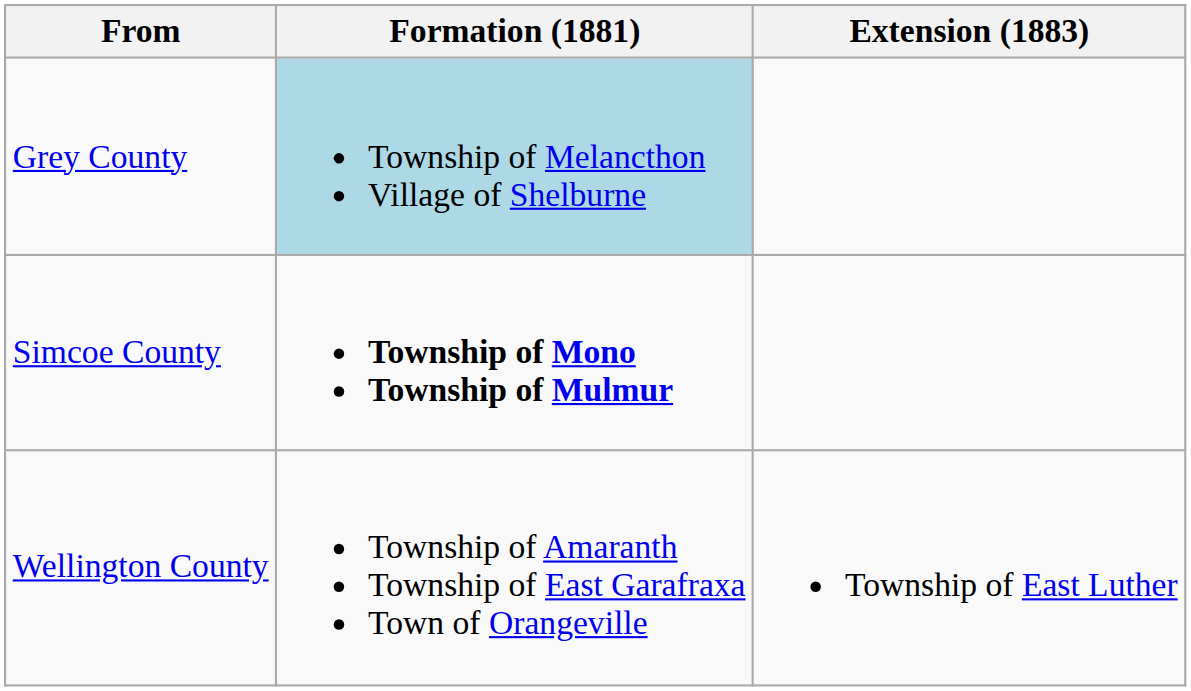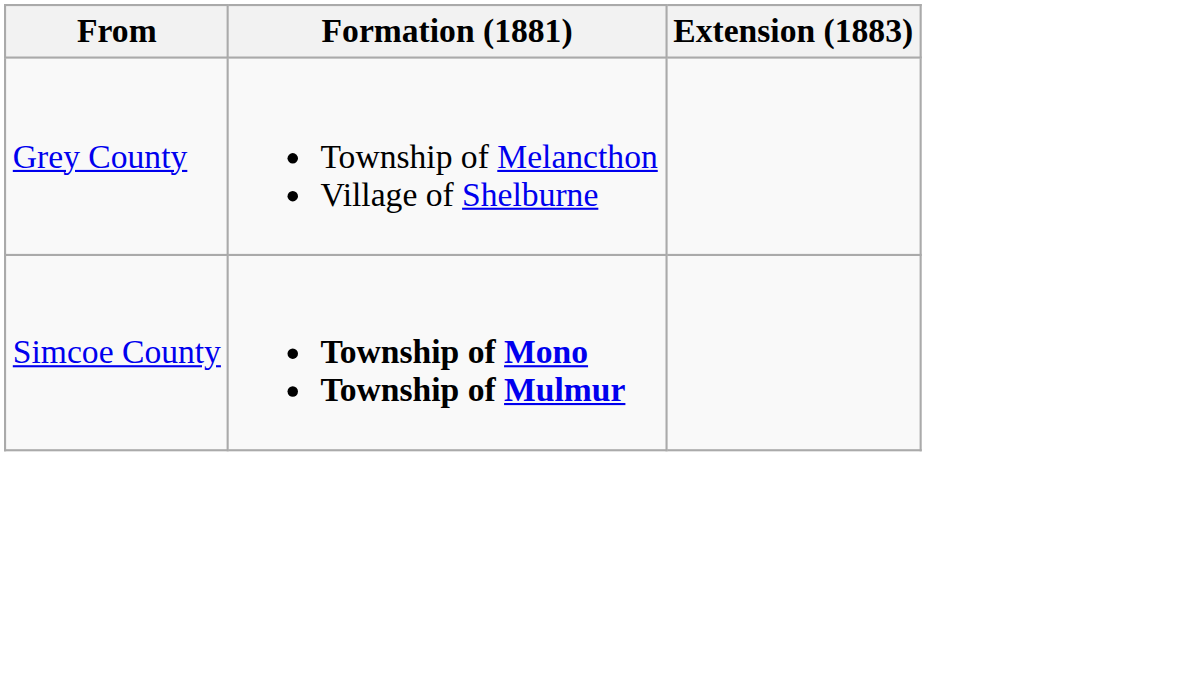 <table class="wikitable">
 <tr>
 <th>From</th>
 <th>Formation (1881)</th>
 <th>Extension (1883)</th>
 </tr>
 <tr>
 <td><a href='#'>Grey County</a></td>
-<td style="background: lightblue;"><br><ul><li>Township of <a href='#'>Melancthon</a></li><li>Village of <a href='#'>Shelburne</a></li></ul></td>
+<td><br><ul><li>Township of <a href='#'>Melancthon</a></li><li>Village of <a href='#'>Shelburne</a></li></ul></td>
 <td></td>
 </tr>
 <tr>
 <td><a href='#'>Simcoe County</a></td>
 <td><strong><br><ul><li>Township of <a href='#'>Mono</a></li><li>Township of <a href='#'>Mulmur</a></li></ul></strong></td>
 <td></td>
 </tr>
-<tr>
-<td><a href='#'>Wellington County</a></td>
-<td><br><ul><li>Township of <a href='#'>Amaranth</a></li><li>Township of <a href='#'>East Garafraxa</a></li><li>Town of <a href='#'>Orangeville</a></li></ul></td>
-<td><br><ul><li>Township of <a href='#'>East Luther</a></li></ul></td>
-</tr>
 </table>
